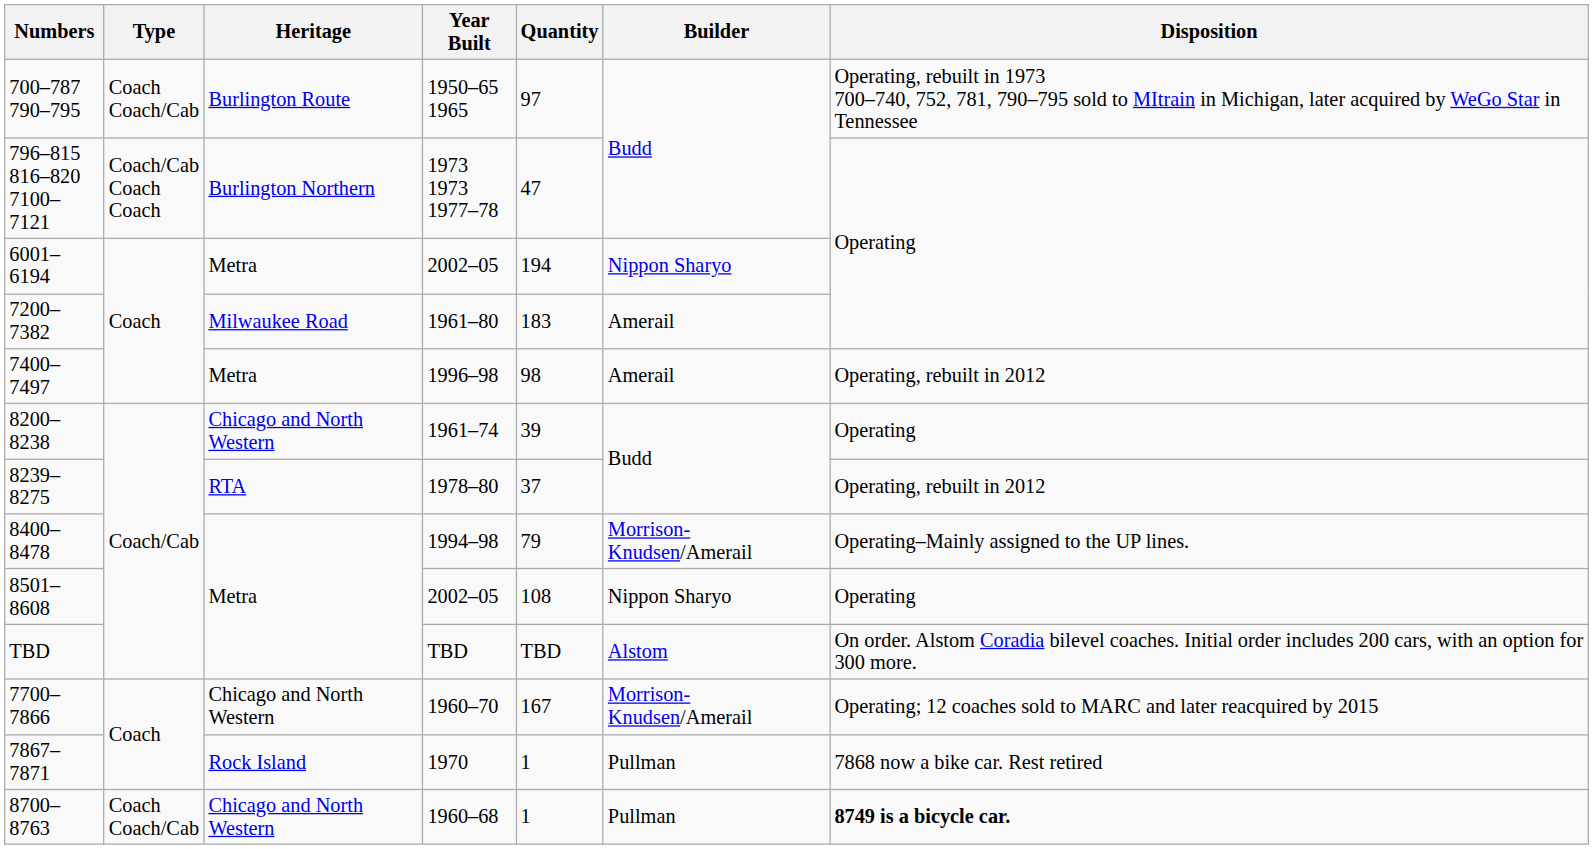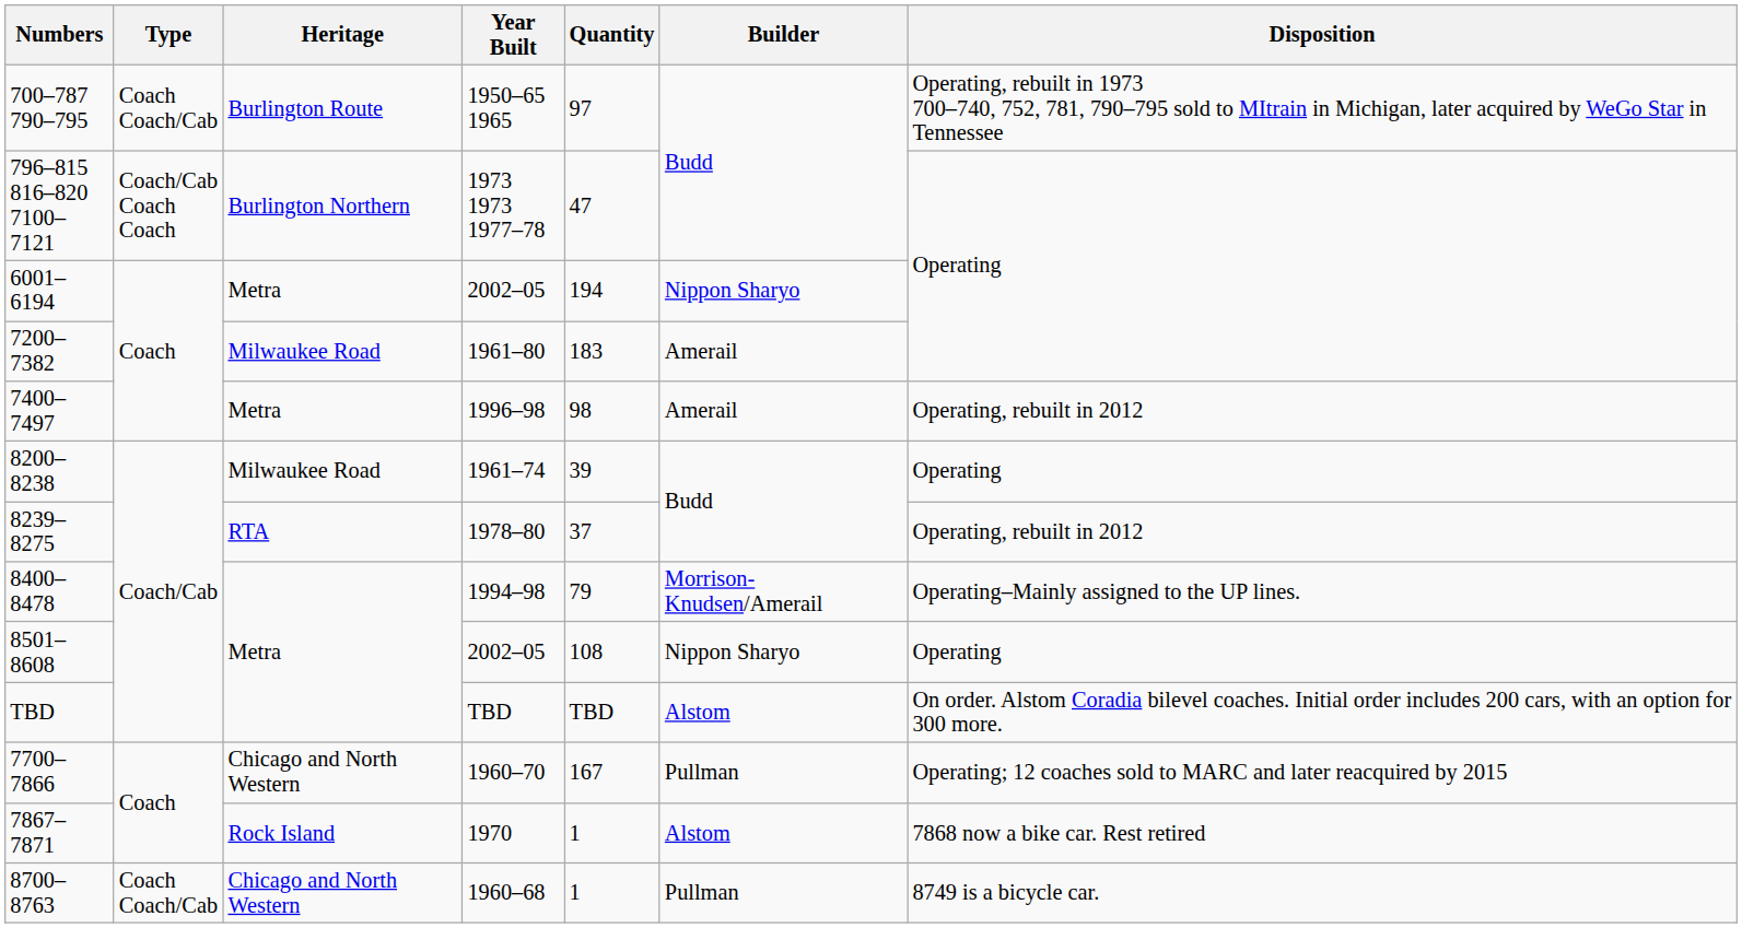 <table class="wikitable sortable">
 <tr>
 <th>Numbers</th>
 <th>Type</th>
 <th>Heritage</th>
 <th>Year Built</th>
 <th>Quantity</th>
 <th>Builder</th>
 <th>Disposition</th>
 </tr>
 <tr>
 <td>700–787<br>790–795</td>
 <td>Coach<br>Coach/Cab</td>
 <td><a href='#'>Burlington Route</a></td>
 <td>1950–65<br>1965</td>
 <td>97</td>
 <td rowspan="2"><a href='#'>Budd</a></td>
 <td>Operating, rebuilt in 1973<br>700–740, 752, 781, 790–795 sold to <a href='#'>MItrain</a> in Michigan, later acquired by <a href='#'>WeGo Star</a> in Tennessee</td>
 </tr>
 <tr>
 <td>796–815<br>816–820<br>7100–7121</td>
 <td>Coach/Cab<br>Coach<br>Coach</td>
 <td><a href='#'>Burlington Northern</a></td>
 <td>1973<br>1973<br>1977–78</td>
 <td>47</td>
 <td rowspan="3">Operating</td>
 </tr>
 <tr>
 <td>6001–6194</td>
 <td rowspan="3">Coach</td>
 <td>Metra</td>
 <td>2002–05</td>
 <td>194</td>
 <td><a href='#'>Nippon Sharyo</a></td>
 </tr>
 <tr>
 <td>7200–7382</td>
 <td><a href='#'>Milwaukee Road</a></td>
 <td>1961–80</td>
 <td>183</td>
 <td>Amerail</td>
 </tr>
 <tr>
 <td>7400–7497</td>
 <td>Metra</td>
 <td>1996–98</td>
 <td>98</td>
 <td>Amerail</td>
 <td>Operating, rebuilt in 2012</td>
 </tr>
 <tr>
 <td>8200–8238</td>
 <td rowspan="5">Coach/Cab</td>
-<td><a href='#'>Chicago and North Western</a></td>
+<td>Milwaukee Road</td>
 <td>1961–74</td>
 <td>39</td>
 <td rowspan="2">Budd</td>
 <td>Operating</td>
 </tr>
 <tr>
 <td>8239–8275</td>
 <td><a href='#'>RTA</a></td>
 <td>1978–80</td>
 <td>37</td>
 <td>Operating, rebuilt in 2012</td>
 </tr>
 <tr>
 <td>8400–8478</td>
 <td rowspan="3">Metra</td>
 <td>1994–98</td>
 <td>79</td>
 <td><a href='#'>Morrison-Knudsen</a>/Amerail</td>
 <td>Operating–Mainly assigned to the UP lines.</td>
 </tr>
 <tr>
 <td>8501–8608</td>
 <td>2002–05</td>
 <td>108</td>
 <td>Nippon Sharyo</td>
 <td>Operating</td>
 </tr>
 <tr>
 <td>TBD</td>
 <td>TBD</td>
 <td>TBD</td>
 <td><a href='#'>Alstom</a></td>
 <td>On order. Alstom <a href='#'>Coradia</a> bilevel coaches. Initial order includes 200 cars, with an option for 300 more.</td>
 </tr>
 <tr>
 <td>7700–7866</td>
 <td rowspan="2">Coach</td>
 <td>Chicago and North Western</td>
 <td>1960–70</td>
 <td>167</td>
-<td><a href='#'>Morrison-Knudsen</a>/Amerail</td>
+<td>Pullman</td>
 <td>Operating; 12 coaches sold to MARC and later reacquired by 2015</td>
 </tr>
 <tr>
 <td>7867–7871</td>
 <td><a href='#'>Rock Island</a></td>
 <td>1970</td>
 <td>1</td>
-<td>Pullman</td>
+<td><a href='#'>Alstom</a></td>
 <td>7868 now a bike car. Rest retired</td>
 </tr>
 <tr>
 <td>8700–8763</td>
 <td>Coach<br>Coach/Cab</td>
 <td><a href='#'>Chicago and North Western</a></td>
 <td>1960–68</td>
 <td>1</td>
 <td>Pullman</td>
-<td><strong>8749 is a bicycle car.</strong></td>
+<td>8749 is a bicycle car.</td>
 </tr>
 </table>
